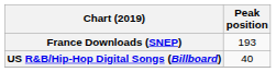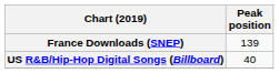 <table class="wikitable sortable plainrowheaders" style="text-align:center;">
 <tr>
 <th scope="col">Chart (2019)</th>
 <th scope="col">Peak<br>position</th>
 </tr>
 <tr>
 <th scope="row">France Downloads (<a href='#'>SNEP</a>)</th>
-<td>193</td>
+<td>139</td>
 </tr>
 <tr>
 <th scope="row">US <a href='#'>R&B/Hip-Hop Digital Songs</a> (<em><a href='#'>Billboard</a></em>)</th>
 <td>40</td>
 </tr>
 <tr>
 </tr>
 </table>
